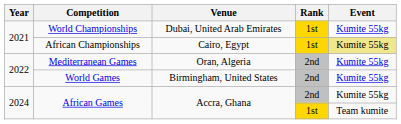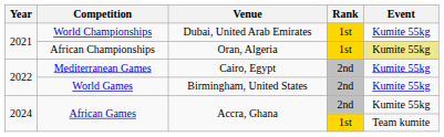 <table class="wikitable sortable" width=45% style="font-size:90%; text-align:center;">
 <tr>
 <th>Year</th>
 <th>Competition</th>
 <th>Venue</th>
 <th>Rank</th>
 <th>Event</th>
 </tr>
 <tr>
 <td rowspan=2>2021</td>
 <td><a href='#'>World Championships</a></td>
 <td>Dubai, United Arab Emirates</td>
 <td bgcolor="gold">1st</td>
 <td><a href='#'>Kumite 55kg</a></td>
 </tr>
 <tr>
 <td>African Championships</td>
-<td>Cairo, Egypt</td>
+<td>Oran, Algeria</td>
 <td bgcolor="gold">1st</td>
 <td style="background: khaki;">Kumite 55kg</td>
 </tr>
 <tr>
 <td rowspan=2>2022</td>
 <td><a href='#'>Mediterranean Games</a></td>
-<td>Oran, Algeria</td>
+<td>Cairo, Egypt</td>
 <td bgcolor="silver">2nd</td>
 <td><a href='#'>Kumite 55kg</a></td>
 </tr>
 <tr>
 <td><a href='#'>World Games</a></td>
 <td>Birmingham, United States</td>
 <td bgcolor="silver">2nd</td>
 <td><a href='#'>Kumite 55kg</a></td>
 </tr>
 <tr>
 <td rowspan=2>2024</td>
 <td rowspan=2><a href='#'>African Games</a></td>
 <td rowspan=2>Accra, Ghana</td>
 <td bgcolor="silver">2nd</td>
 <td>Kumite 55kg</td>
 </tr>
 <tr>
 <td bgcolor="gold">1st</td>
 <td>Team kumite</td>
 </tr>
 </table>
